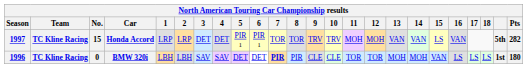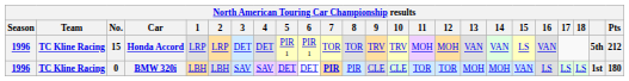 <table class="wikitable collapsible collapsed" style="text-align:center; font-size:80%">
 <tr>
 <th colspan=45><a href='#'>North American Touring Car Championship</a> results</th>
 </tr>
 <tr>
 <th>Season</th>
 <th>Team</th>
 <th>No.</th>
 <th>Car</th>
 <th>1</th>
 <th>2</th>
 <th>3</th>
 <th>4</th>
 <th>5</th>
 <th>6</th>
 <th>7</th>
 <th>8</th>
 <th>9</th>
 <th>10</th>
 <th>11</th>
 <th>12</th>
 <th>13</th>
 <th>14</th>
 <th>15</th>
 <th>16</th>
 <th>17</th>
 <th>18</th>
 <th></th>
 <th>Pts</th>
 </tr>
 <tr>
-<th><a href='#'>1997</a></th>
+<th><a href='#'>1996</a></th>
 <th><a href='#'>TC Kline Racing</a></th>
 <th>15</th>
 <th><a href='#'>Honda Accord</a></th>
 <td style="background:#DFDFDF;"><a href='#'>LRP</a><br></td>
 <td style="background:#FFDF9F;"><a href='#'>LRP</a><br></td>
 <td style="background:#CFEAFF;"><a href='#'>DET</a><br></td>
 <td style="background:#DFDFDF;"><a href='#'>DET</a><br></td>
 <td style="background:#FFFFBF;"><a href='#'>PIR</a><br><small>1</small></td>
 <td style="background:#FFFFBF;"><a href='#'>PIR</a><br><small>1</small></td>
 <td style="background:#FFFFBF;"><a href='#'>TOR</a><br></td>
 <td style="background:#DFDFDF;"><a href='#'>TOR</a><br></td>
 <td style="background:#FFDF9F;"><a href='#'>TRV</a><br></td>
 <td style="background:#FFFFBF;"><a href='#'>TRV</a><br></td>
 <td style="background:#EFCFFF;"><a href='#'>MOH</a><br></td>
 <td style="background:#FFDF9F;"><a href='#'>MOH</a><br></td>
 <td style="background:#DFDFDF;"><a href='#'>VAN</a><br></td>
 <td style="background:#DFFFDF;"><a href='#'>VAN</a><br></td>
 <td style="background:#FFFFBF;"><a href='#'>LS</a><br></td>
 <td style="background:#DFDFDF;"><a href='#'>VAN</a><br></td>
 <td colspan=2></td>
 <th>5th</th>
-<th>282</th>
+<th>212</th>
 </tr>
 <tr>
 <th><a href='#'>1996</a></th>
 <th><a href='#'>TC Kline Racing</a></th>
 <th>0</th>
 <th><a href='#'>BMW 320i</a></th>
 <td style="background:#FFDF9F;"><a href='#'>LBH</a><br></td>
 <td style="background:#DFDFDF;"><a href='#'>LBH</a><br></td>
 <td style="background:#CFEAFF;"><a href='#'>SAV</a><br></td>
 <td style="background:#EFCFFF;"><a href='#'>SAV</a><br></td>
 <td style="background:#EFCFFF;"><a href='#'>DET</a><br></td>
 <td style="background:#fff;"><a href='#'>DET</a><br></td>
 <td style="background:#FFDF9F;"><strong><a href='#'>PIR</a><br></strong></td>
 <td style="background:#CFEAFF;"><a href='#'>PIR</a><br></td>
 <td style="background:#DFDFDF;"><a href='#'>CLE</a><br></td>
 <td style="background:#DFFFDF;"><a href='#'>CLE</a><br></td>
 <td style="background:#CFEAFF;"><a href='#'>TOR</a><br></td>
 <td style="background:#CFEAFF;"><a href='#'>TOR</a><br></td>
 <td style="background:#CFEAFF;"><a href='#'>MOH</a><br></td>
 <td style="background:#CFEAFF;"><a href='#'>MOH</a><br></td>
 <td style="background:#CFEAFF;"><a href='#'>VAN</a><br></td>
 <td style="background:#DFDFDF;"><a href='#'>LS</a><br></td>
 <td style="background:#DFFFDF;"><a href='#'>LS</a><br></td>
 <td style="background:#DFFFDF;"><a href='#'>LS</a><br></td>
 <th>1st</th>
 <th>180</th>
 </tr>
 </table>
